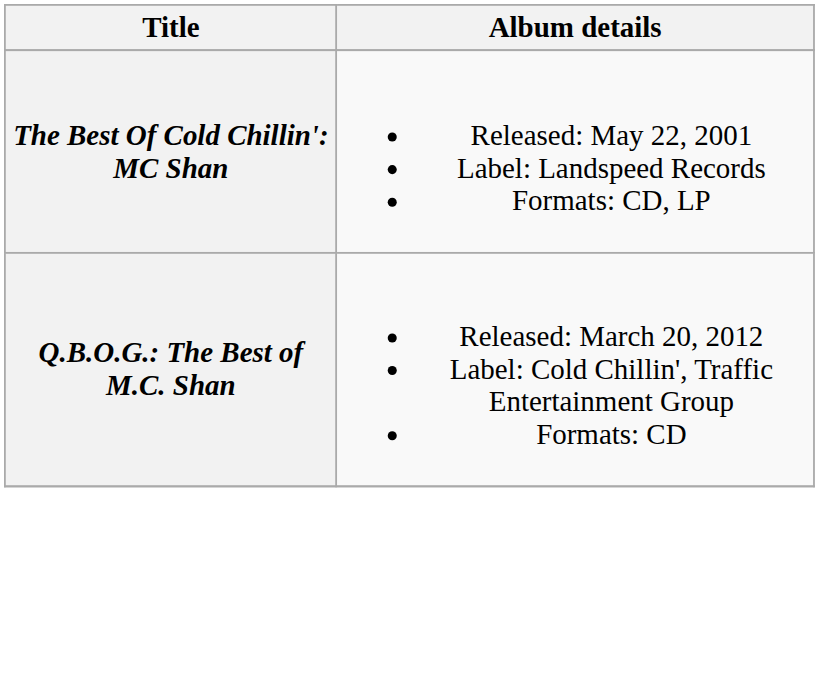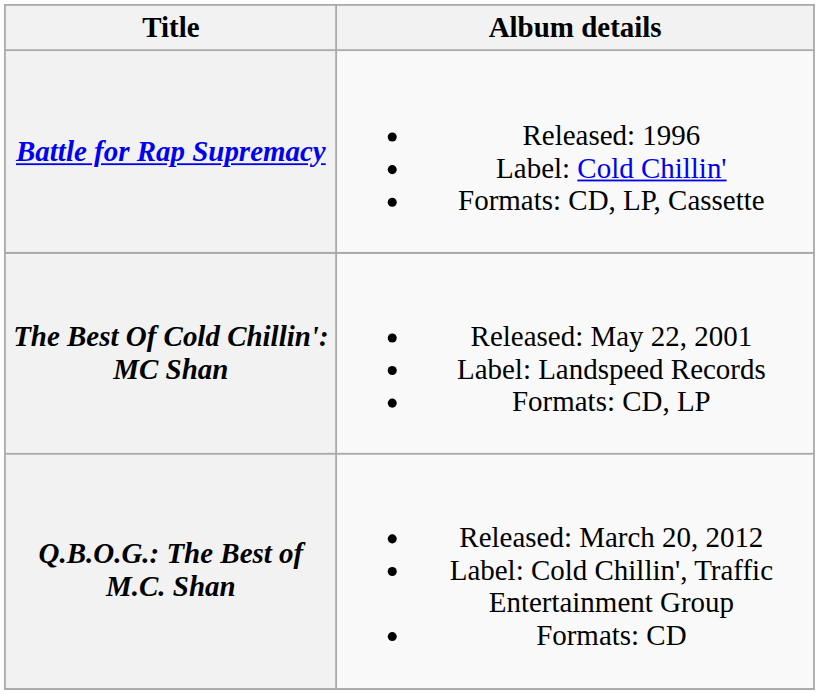 <table class="wikitable plainrowheaders" style="text-align:center;">
 <tr>
 <th scope="col" rowspan="1" style="width:11em;">Title</th>
 <th scope="col" rowspan="1" style="width:16em;">Album details</th>
+</tr>
+<tr>
+<th scope="row"><em><a href='#'>Battle for Rap Supremacy</a></em></th>
+<td><br><ul><li>Released: 1996</li><li>Label: <a href='#'>Cold Chillin'</a></li><li>Formats: CD, LP, Cassette</li></ul></td>
 </tr>
 <tr>
 </tr>
 <tr>
 </tr>
 <tr>
 <th scope="row"><em>The Best Of Cold Chillin': MC Shan</em></th>
 <td><br><ul><li>Released: May 22, 2001</li><li>Label: Landspeed Records</li><li>Formats: CD, LP</li></ul></td>
 </tr>
 <tr>
 <th scope="row"><em>Q.B.O.G.: The Best of M.C. Shan</em></th>
 <td><br><ul><li>Released: March 20, 2012</li><li>Label: Cold Chillin', Traffic Entertainment Group</li><li>Formats: CD</li></ul></td>
 </tr>
 <tr>
 </tr>
 </table>
